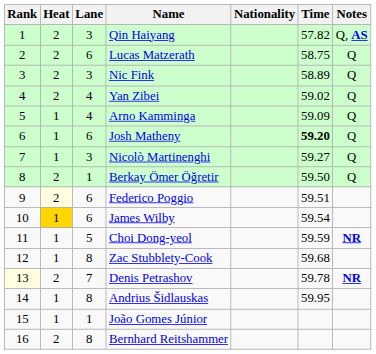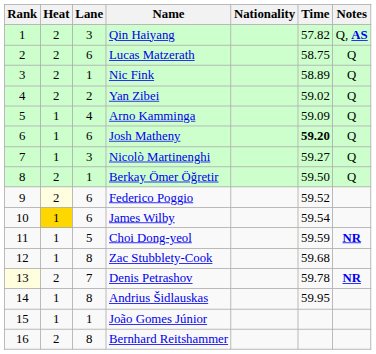 <table class="wikitable sortable" style="text-align:center">
 <tr>
 <th>Rank</th>
 <th>Heat</th>
 <th>Lane</th>
 <th>Name</th>
 <th>Nationality</th>
 <th>Time</th>
 <th>Notes</th>
 </tr>
 <tr bgcolor=ccffcc>
 <td>1</td>
 <td>2</td>
 <td>3</td>
 <td align=left><a href='#'>Qin Haiyang</a></td>
 <td align=left></td>
 <td>57.82</td>
 <td>Q, <strong><a href='#'>AS</a></strong></td>
 </tr>
 <tr bgcolor=ccffcc>
 <td>2</td>
 <td>2</td>
 <td>6</td>
 <td align=left><a href='#'>Lucas Matzerath</a></td>
 <td align=left></td>
 <td>58.75</td>
 <td>Q</td>
 </tr>
 <tr bgcolor=ccffcc>
 <td>3</td>
 <td>2</td>
-<td>3</td>
+<td>1</td>
 <td align=left><a href='#'>Nic Fink</a></td>
 <td align=left></td>
 <td>58.89</td>
 <td>Q</td>
 </tr>
 <tr bgcolor=ccffcc>
 <td>4</td>
 <td>2</td>
-<td>4</td>
+<td>2</td>
 <td align=left><a href='#'>Yan Zibei</a></td>
 <td align=left></td>
 <td>59.02</td>
 <td>Q</td>
 </tr>
 <tr bgcolor=ccffcc>
 <td>5</td>
 <td>1</td>
 <td>4</td>
 <td align=left><a href='#'>Arno Kamminga</a></td>
 <td align=left></td>
 <td>59.09</td>
 <td>Q</td>
 </tr>
 <tr bgcolor=ccffcc>
 <td>6</td>
 <td>1</td>
 <td>6</td>
 <td align=left><a href='#'>Josh Matheny</a></td>
 <td align=left></td>
 <td><strong>59.20</strong></td>
 <td>Q</td>
 </tr>
 <tr bgcolor=ccffcc>
 <td>7</td>
 <td>1</td>
 <td>3</td>
 <td align=left><a href='#'>Nicolò Martinenghi</a></td>
 <td align=left></td>
 <td>59.27</td>
 <td>Q</td>
 </tr>
 <tr bgcolor=ccffcc>
 <td>8</td>
 <td>2</td>
 <td>1</td>
 <td align=left><a href='#'>Berkay Ömer Öğretir</a></td>
 <td align=left></td>
 <td>59.50</td>
 <td>Q</td>
 </tr>
 <tr>
 <td>9</td>
 <td style="background: lightyellow;">2</td>
 <td>6</td>
 <td align=left><a href='#'>Federico Poggio</a></td>
 <td align=left></td>
-<td>59.51</td>
+<td>59.52</td>
 <td></td>
 </tr>
 <tr>
 <td>10</td>
 <td style="background: gold;">1</td>
 <td>6</td>
 <td align=left><a href='#'>James Wilby</a></td>
 <td align=left></td>
 <td>59.54</td>
 <td></td>
 </tr>
 <tr>
 <td>11</td>
 <td>1</td>
 <td>5</td>
 <td align=left><a href='#'>Choi Dong-yeol</a></td>
 <td align=left></td>
 <td>59.59</td>
 <td><strong><a href='#'>NR</a></strong></td>
 </tr>
 <tr>
 <td>12</td>
 <td>1</td>
 <td>8</td>
 <td align=left><a href='#'>Zac Stubblety-Cook</a></td>
 <td align=left></td>
 <td>59.68</td>
 <td></td>
 </tr>
 <tr>
 <td style="background: lightyellow;">13</td>
 <td>2</td>
 <td>7</td>
 <td align=left><a href='#'>Denis Petrashov</a></td>
 <td align=left></td>
 <td>59.78</td>
 <td><strong><a href='#'>NR</a></strong></td>
 </tr>
 <tr>
 <td>14</td>
 <td>1</td>
 <td>8</td>
 <td align=left><a href='#'>Andrius Šidlauskas</a></td>
 <td align=left></td>
 <td>59.95</td>
 <td></td>
 </tr>
 <tr>
 <td>15</td>
 <td>1</td>
 <td>1</td>
 <td align=left><a href='#'>João Gomes Júnior</a></td>
 <td align=left></td>
 <td></td>
 <td></td>
 </tr>
 <tr>
 <td>16</td>
 <td>2</td>
 <td>8</td>
 <td align=left><a href='#'>Bernhard Reitshammer</a></td>
 <td align=left></td>
 <td></td>
 <td></td>
 </tr>
 </table>
